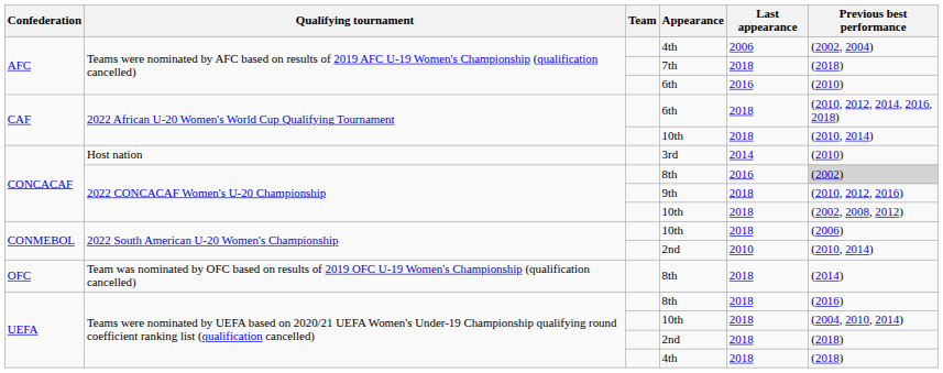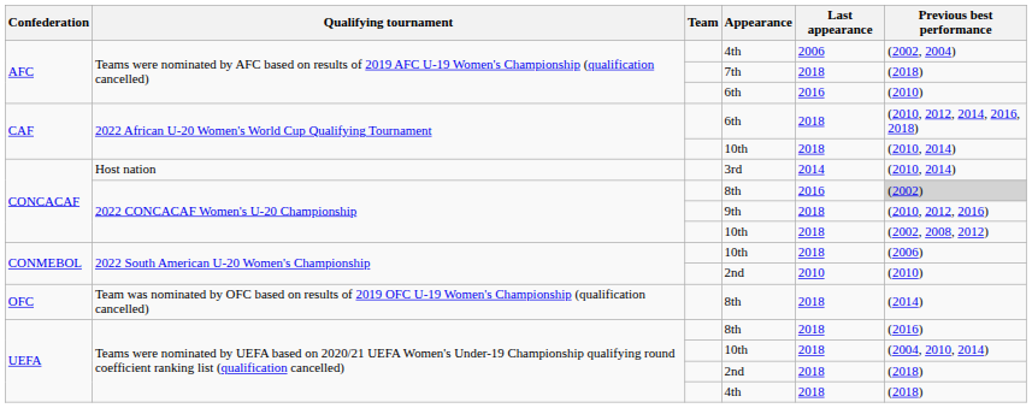 <table class="wikitable sortable">
 <tr>
 <th>Confederation</th>
 <th>Qualifying tournament</th>
 <th>Team</th>
 <th data-sort-type="number">Appearance</th>
 <th>Last appearance</th>
 <th>Previous best performance</th>
 </tr>
 <tr>
 <td rowspan=3><a href='#'>AFC </a><br></td>
 <td rowspan=3>Teams were nominated by AFC based on results of <a href='#'>2019 AFC U-19 Women's Championship</a> (<a href='#'>qualification</a> cancelled)</td>
 <td></td>
 <td>4th</td>
 <td><a href='#'>2006</a></td>
 <td> (<a href='#'>2002</a>, <a href='#'>2004</a>)</td>
 </tr>
 <tr>
 <td></td>
 <td>7th</td>
 <td><a href='#'>2018</a></td>
 <td> (<a href='#'>2018</a>)</td>
 </tr>
 <tr>
 <td></td>
 <td>6th</td>
 <td><a href='#'>2016</a></td>
 <td> (<a href='#'>2010</a>)</td>
 </tr>
 <tr>
 <td rowspan=2><a href='#'>CAF </a><br></td>
 <td rowspan=2><a href='#'>2022 African U-20 Women's World Cup Qualifying Tournament</a></td>
 <td></td>
 <td>6th</td>
 <td><a href='#'>2018</a></td>
 <td> (<a href='#'>2010</a>, <a href='#'>2012</a>, <a href='#'>2014</a>, <a href='#'>2016</a>, <a href='#'>2018</a>)</td>
 </tr>
 <tr>
 <td></td>
 <td>10th</td>
 <td><a href='#'>2018</a></td>
 <td> (<a href='#'>2010</a>, <a href='#'>2014</a>)</td>
 </tr>
 <tr>
 <td rowspan=4><a href='#'>CONCACAF </a><br></td>
 <td rowspan=1>Host nation</td>
 <td></td>
 <td>3rd</td>
 <td><a href='#'>2014</a></td>
-<td> (<a href='#'>2010</a>)</td>
+<td> (<a href='#'>2010</a>, <a href='#'>2014</a>)</td>
 </tr>
 <tr>
 <td rowspan=3><a href='#'>2022 CONCACAF Women's U-20 Championship</a></td>
 <td></td>
 <td>8th</td>
 <td><a href='#'>2016</a></td>
 <td style="background: lightgrey;"> (<a href='#'>2002</a>)</td>
 </tr>
 <tr>
 <td></td>
 <td>9th</td>
 <td><a href='#'>2018</a></td>
 <td> (<a href='#'>2010</a>, <a href='#'>2012</a>, <a href='#'>2016</a>)</td>
 </tr>
 <tr>
 <td></td>
 <td>10th</td>
 <td><a href='#'>2018</a></td>
 <td> (<a href='#'>2002</a>, <a href='#'>2008</a>, <a href='#'>2012</a>)</td>
 </tr>
 <tr>
 <td rowspan=2><a href='#'>CONMEBOL </a><br></td>
 <td rowspan=2><a href='#'>2022 South American U-20 Women's Championship</a></td>
 <td></td>
 <td>10th</td>
 <td><a href='#'>2018</a></td>
 <td> (<a href='#'>2006</a>)</td>
 </tr>
 <tr>
 <td></td>
 <td>2nd</td>
 <td><a href='#'>2010</a></td>
-<td> (<a href='#'>2010</a>, <a href='#'>2014</a>)</td>
+<td> (<a href='#'>2010</a>)</td>
 </tr>
 <tr>
 <td><a href='#'>OFC </a><br></td>
 <td>Team was nominated by OFC based on results of <a href='#'>2019 OFC U-19 Women's Championship</a> (qualification cancelled)</td>
 <td></td>
 <td>8th</td>
 <td><a href='#'>2018</a></td>
 <td> (<a href='#'>2014</a>)</td>
 </tr>
 <tr>
 <td rowspan=4><a href='#'>UEFA </a><br></td>
 <td rowspan=4>Teams were nominated by UEFA based on 2020/21 UEFA Women's Under-19 Championship qualifying round coefficient ranking list (<a href='#'>qualification</a> cancelled)</td>
 <td></td>
 <td>8th</td>
 <td><a href='#'>2018</a></td>
 <td> (<a href='#'>2016</a>)</td>
 </tr>
 <tr>
 <td></td>
 <td>10th</td>
 <td><a href='#'>2018</a></td>
 <td> (<a href='#'>2004</a>, <a href='#'>2010</a>, <a href='#'>2014</a>)</td>
 </tr>
 <tr>
 <td></td>
 <td>2nd</td>
 <td><a href='#'>2018</a></td>
 <td> (<a href='#'>2018</a>)</td>
 </tr>
 <tr>
 <td></td>
 <td>4th</td>
 <td><a href='#'>2018</a></td>
 <td> (<a href='#'>2018</a>)</td>
 </tr>
 </table>
